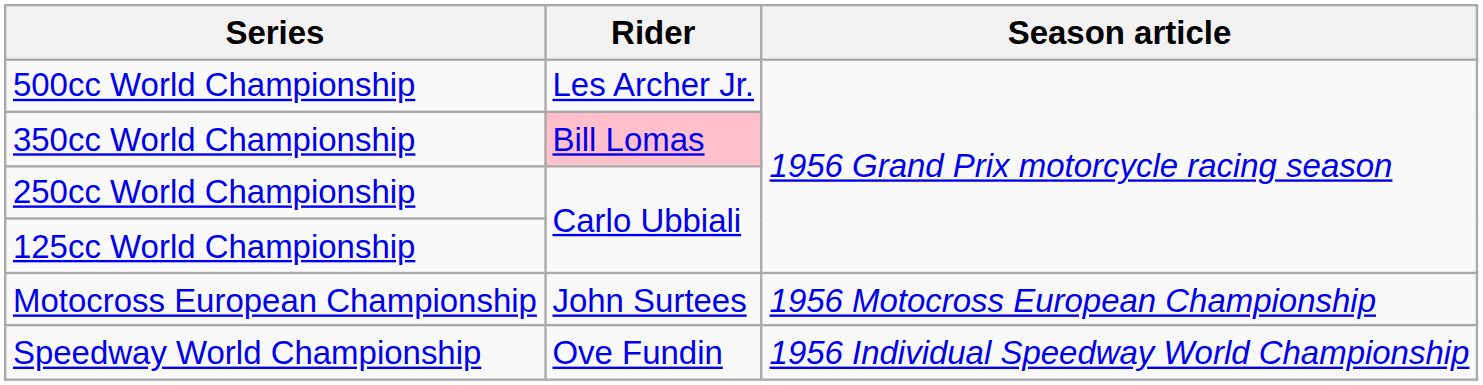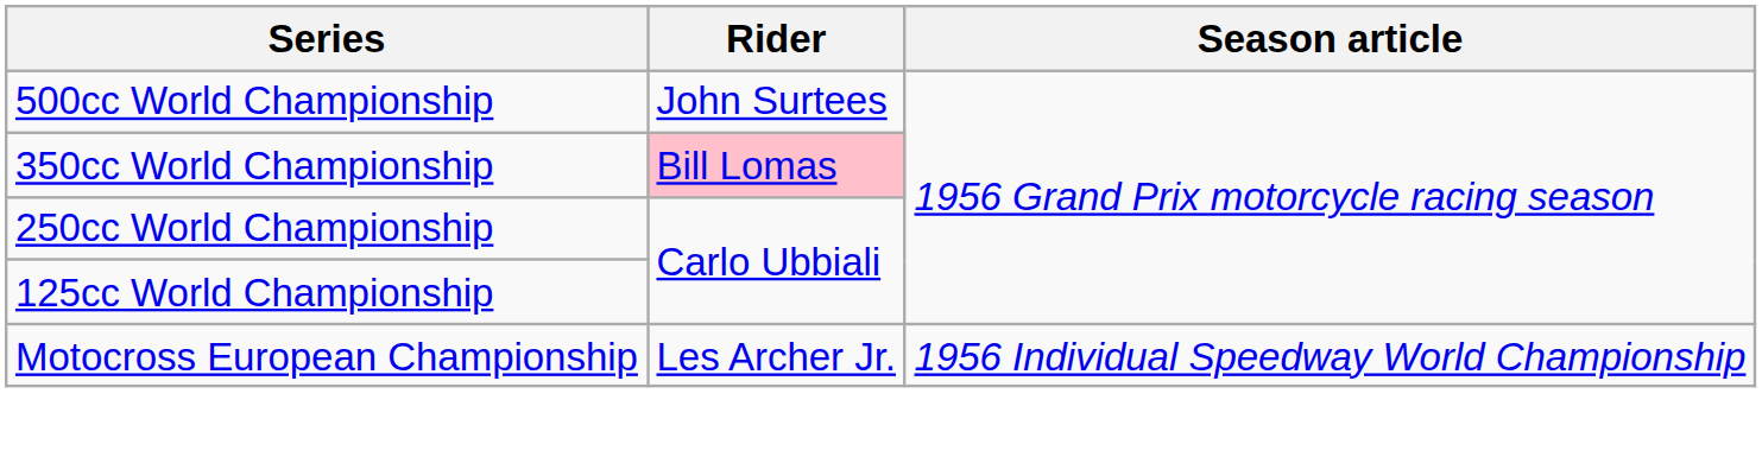 <table class="wikitable" style="font-size: 87%;">
 <tr>
 <th>Series</th>
 <th>Rider</th>
 <th>Season article</th>
 </tr>
 <tr>
 <td><a href='#'>500cc World Championship</a></td>
-<td> <a href='#'>Les Archer Jr.</a></td>
+<td> <a href='#'>John Surtees</a></td>
 <td rowspan=4><em><a href='#'>1956 Grand Prix motorcycle racing season</a></em></td>
 </tr>
 <tr>
 <td><a href='#'>350cc World Championship</a></td>
 <td style="background: pink;"> <a href='#'>Bill Lomas</a></td>
 </tr>
 <tr>
 <td><a href='#'>250cc World Championship</a></td>
 <td rowspan=2> <a href='#'>Carlo Ubbiali</a></td>
 </tr>
 <tr>
 <td><a href='#'>125cc World Championship</a></td>
 </tr>
 <tr>
 <td><a href='#'>Motocross European Championship</a></td>
-<td> <a href='#'>John Surtees</a></td>
-<td><em><a href='#'>1956 Motocross European Championship</a></em></td>
-</tr>
-<tr>
-<td><a href='#'>Speedway World Championship</a></td>
-<td> <a href='#'>Ove Fundin</a></td>
+<td> <a href='#'>Les Archer Jr.</a></td>
 <td><em><a href='#'>1956 Individual Speedway World Championship</a></em></td>
 </tr>
 </table>
